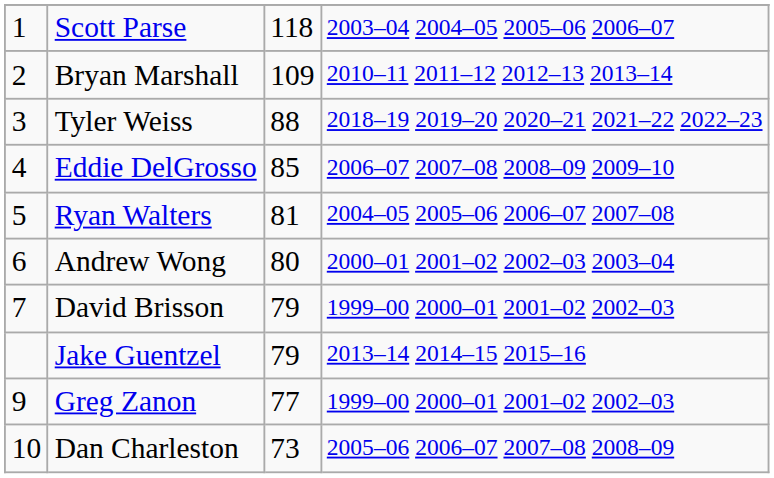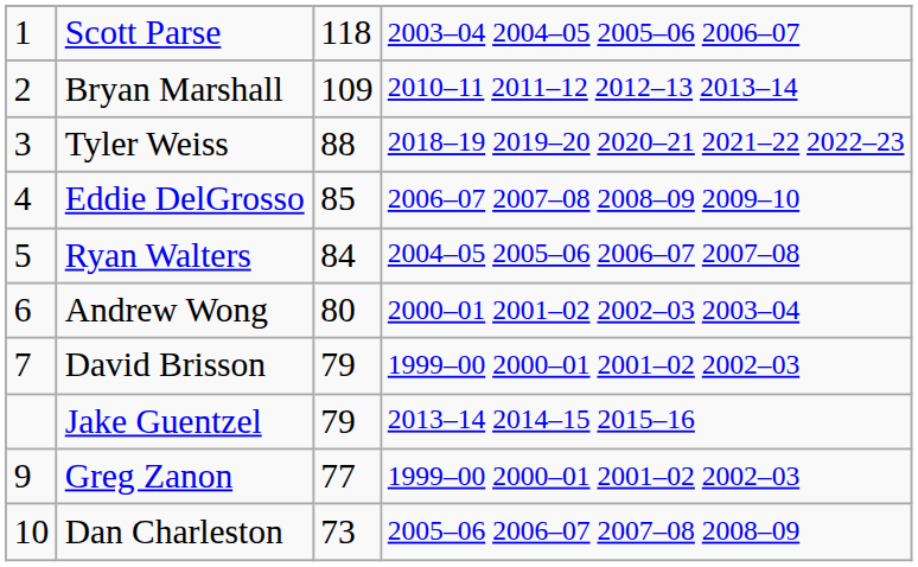 <table class="wikitable">
 <tr>
 </tr>
 <tr>
 <td>1</td>
 <td><a href='#'>Scott Parse</a></td>
 <td>118</td>
 <td style="font-size:80%;"><a href='#'>2003–04</a> <a href='#'>2004–05</a> <a href='#'>2005–06</a> <a href='#'>2006–07</a></td>
 </tr>
 <tr>
 <td>2</td>
 <td>Bryan Marshall</td>
 <td>109</td>
 <td style="font-size:80%;"><a href='#'>2010–11</a> <a href='#'>2011–12</a> <a href='#'>2012–13</a> <a href='#'>2013–14</a></td>
 </tr>
 <tr>
 <td>3</td>
 <td>Tyler Weiss</td>
 <td>88</td>
 <td style="font-size:80%;"><a href='#'>2018–19</a> <a href='#'>2019–20</a> <a href='#'>2020–21</a> <a href='#'>2021–22</a> <a href='#'>2022–23</a></td>
 </tr>
 <tr>
 <td>4</td>
 <td><a href='#'>Eddie DelGrosso</a></td>
 <td>85</td>
 <td style="font-size:80%;"><a href='#'>2006–07</a> <a href='#'>2007–08</a> <a href='#'>2008–09</a> <a href='#'>2009–10</a></td>
 </tr>
 <tr>
 <td>5</td>
 <td><a href='#'>Ryan Walters</a></td>
-<td>81</td>
+<td>84</td>
 <td style="font-size:80%;"><a href='#'>2004–05</a> <a href='#'>2005–06</a> <a href='#'>2006–07</a> <a href='#'>2007–08</a></td>
 </tr>
 <tr>
 <td>6</td>
 <td>Andrew Wong</td>
 <td>80</td>
 <td style="font-size:80%;"><a href='#'>2000–01</a> <a href='#'>2001–02</a> <a href='#'>2002–03</a> <a href='#'>2003–04</a></td>
 </tr>
 <tr>
 <td>7</td>
 <td>David Brisson</td>
 <td>79</td>
 <td style="font-size:80%;"><a href='#'>1999–00</a> <a href='#'>2000–01</a> <a href='#'>2001–02</a> <a href='#'>2002–03</a></td>
 </tr>
 <tr>
 <td></td>
 <td><a href='#'>Jake Guentzel</a></td>
 <td>79</td>
 <td style="font-size:80%;"><a href='#'>2013–14</a> <a href='#'>2014–15</a> <a href='#'>2015–16</a></td>
 </tr>
 <tr>
 <td>9</td>
 <td><a href='#'>Greg Zanon</a></td>
 <td>77</td>
 <td style="font-size:80%;"><a href='#'>1999–00</a> <a href='#'>2000–01</a> <a href='#'>2001–02</a> <a href='#'>2002–03</a></td>
 </tr>
 <tr>
 <td>10</td>
 <td>Dan Charleston</td>
 <td>73</td>
 <td style="font-size:80%;"><a href='#'>2005–06</a> <a href='#'>2006–07</a> <a href='#'>2007–08</a> <a href='#'>2008–09</a></td>
 </tr>
 </table>
